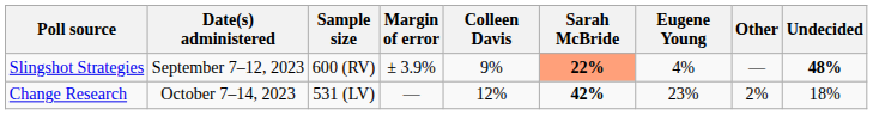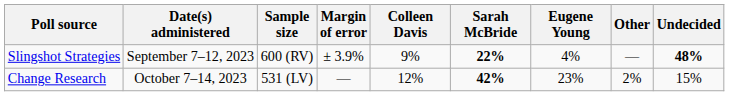 <table class="wikitable" style="font-size:90%;text-align:center;">
 <tr>
 <th>Poll source</th>
 <th>Date(s)<br>administered</th>
 <th>Sample<br>size</th>
 <th>Margin<br>of error</th>
 <th style="width:75px;">Colleen<br>Davis</th>
 <th style="width:75px;">Sarah<br>McBride</th>
 <th style="width:75px;">Eugene<br>Young</th>
 <th>Other</th>
 <th>Undecided</th>
 </tr>
 <tr>
 <td style="text-align:left;"><a href='#'>Slingshot Strategies</a></td>
 <td>September 7–12, 2023</td>
 <td>600 (RV)</td>
 <td>± 3.9%</td>
 <td>9%</td>
-<td style="background: lightsalmon;"><strong>22%</strong></td>
+<td><strong>22%</strong></td>
 <td>4%</td>
 <td>—</td>
 <td><strong>48%</strong></td>
 </tr>
 <tr>
 <td style="text-align:left;"><a href='#'>Change Research</a></td>
 <td>October 7–14, 2023</td>
 <td>531 (LV)</td>
 <td>—</td>
 <td>12%</td>
 <td><strong>42%</strong></td>
 <td>23%</td>
 <td>2%</td>
-<td>18%</td>
+<td>15%</td>
 </tr>
 </table>
